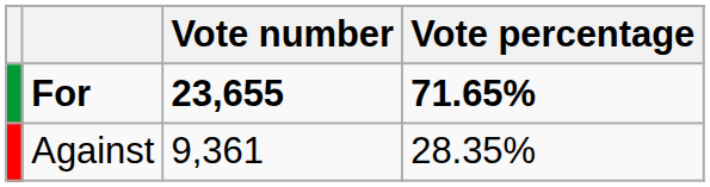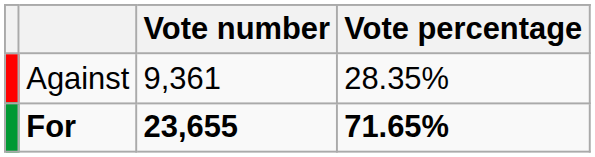 <table class="wikitable">
 <tr>
 <th></th>
 <th></th>
 <th>Vote number</th>
 <th>Vote percentage</th>
 </tr>
 <tr>
+<td style="color:inherit;background:#ff0000"></td>
+<td>Against</td>
+<td>9,361</td>
+<td>28.35%</td>
+</tr>
+<tr>
 <td style="color:inherit;background:#009933"></td>
 <td><strong>For</strong></td>
 <td><strong>23,655</strong></td>
 <td><strong>71.65%</strong></td>
 </tr>
-<tr>
-<td style="color:inherit;background:#ff0000"></td>
-<td>Against</td>
-<td>9,361</td>
-<td>28.35%</td>
-</tr>
 </table>
